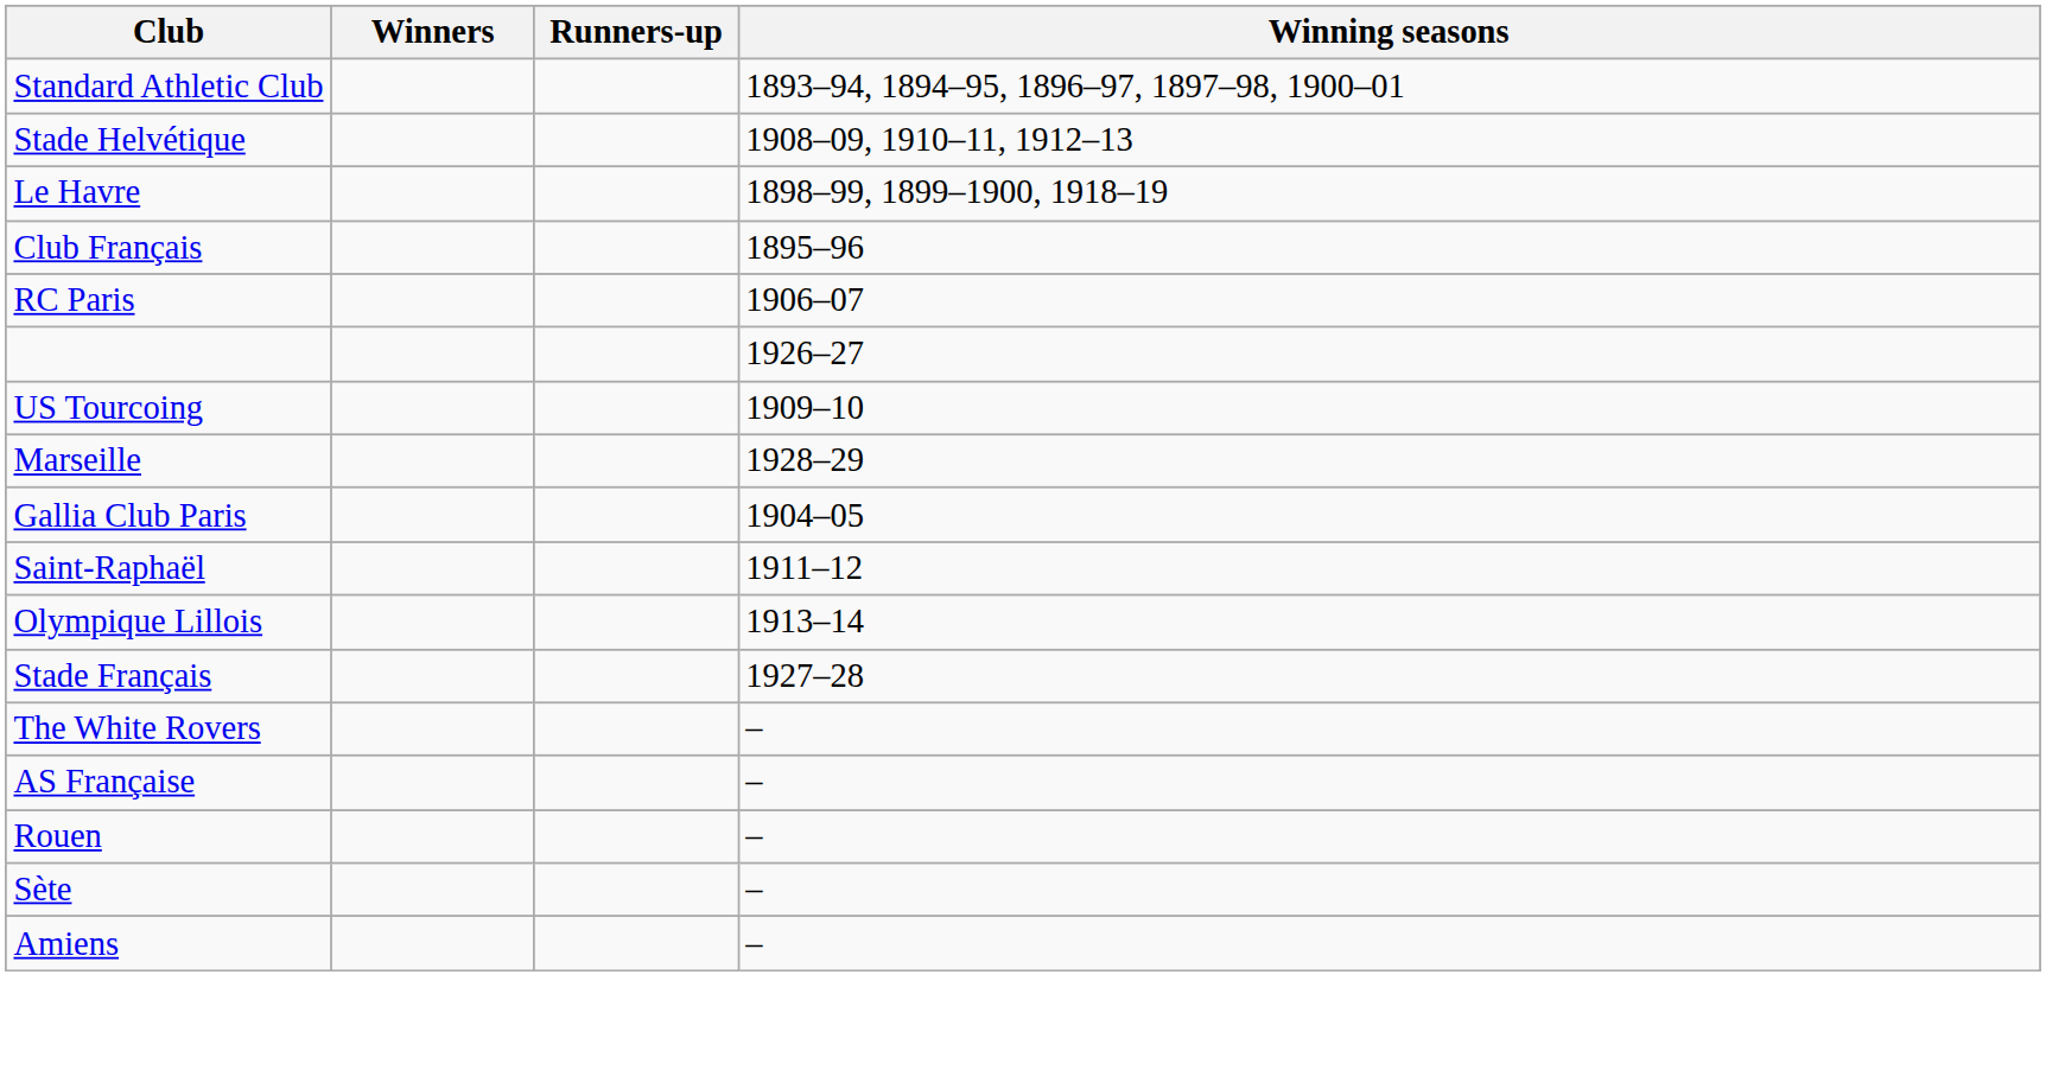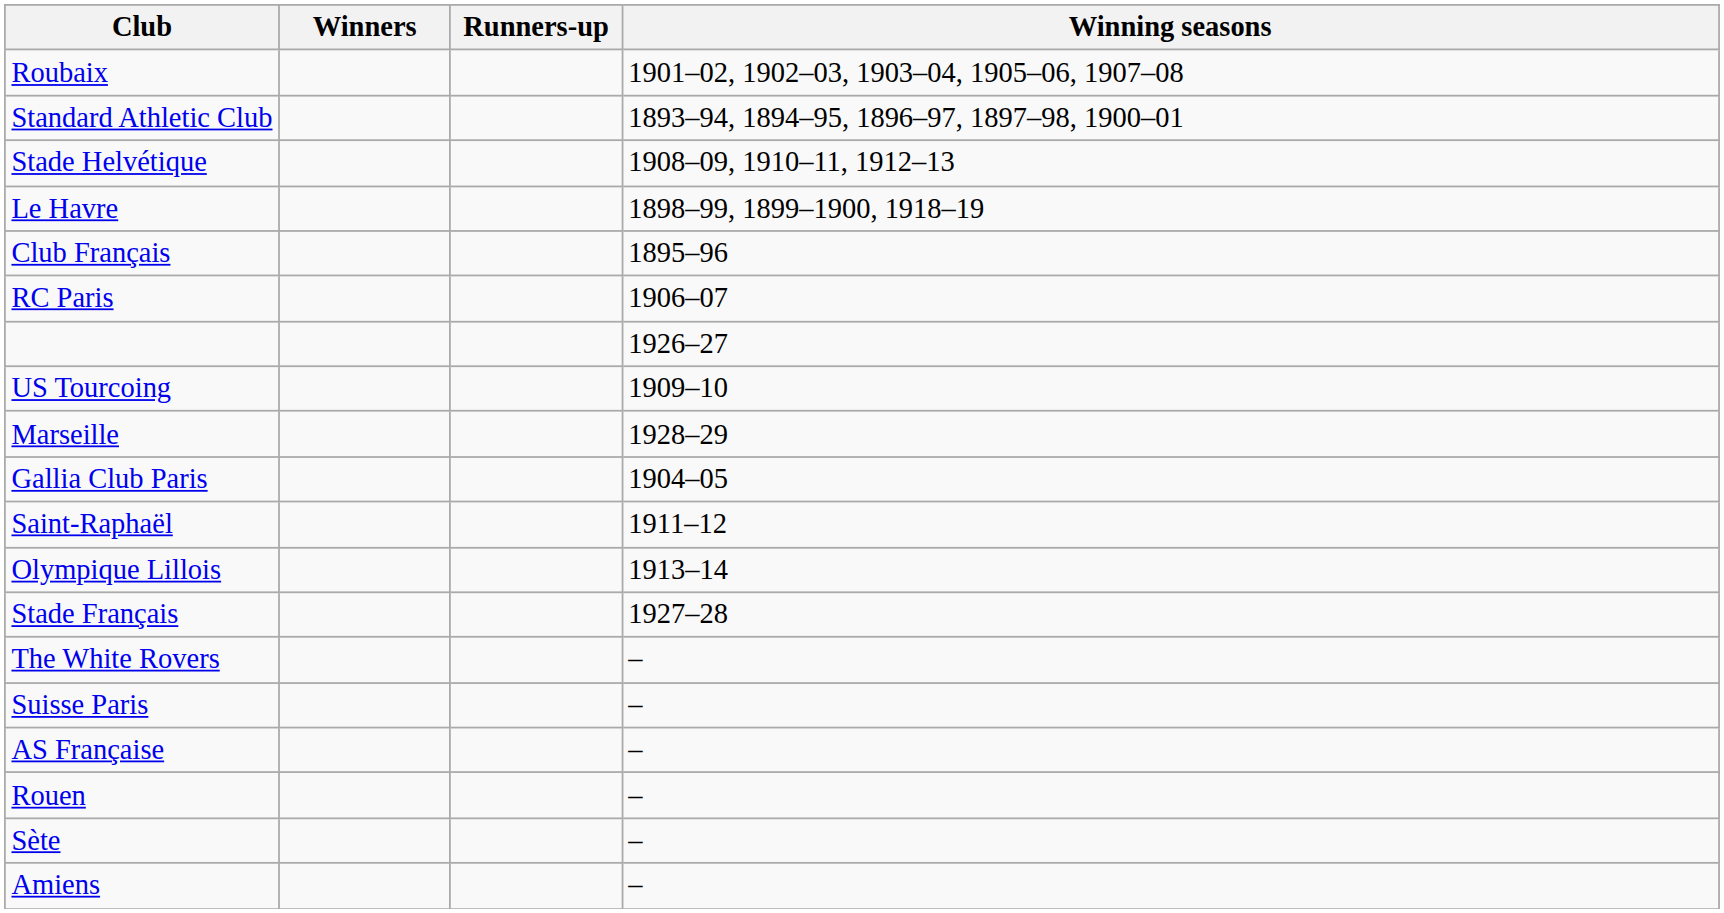 <table class= "wikitable sortable" style="text-align: left;">
 <tr>
 <th style="width:16%;">Club</th>
 <th style="width:10%;">Winners</th>
 <th style="width:10%;">Runners-up</th>
 <th>Winning seasons</th>
+</tr>
+<tr>
+<td><a href='#'>Roubaix</a></td>
+<td></td>
+<td></td>
+<td>1901–02, 1902–03, 1903–04, 1905–06, 1907–08</td>
 </tr>
 <tr>
 <td><a href='#'>Standard Athletic Club</a></td>
 <td></td>
 <td></td>
 <td>1893–94, 1894–95, 1896–97, 1897–98, 1900–01</td>
 </tr>
 <tr>
 <td><a href='#'>Stade Helvétique</a></td>
 <td></td>
 <td></td>
 <td>1908–09, 1910–11, 1912–13</td>
 </tr>
 <tr>
 <td><a href='#'>Le Havre</a></td>
 <td></td>
 <td></td>
 <td>1898–99, 1899–1900, 1918–19</td>
 </tr>
 <tr>
 <td><a href='#'>Club Français</a></td>
 <td></td>
 <td></td>
 <td>1895–96</td>
 </tr>
 <tr>
 <td><a href='#'>RC Paris</a></td>
 <td></td>
 <td></td>
 <td>1906–07</td>
 </tr>
 <tr>
 <td></td>
 <td></td>
 <td></td>
 <td>1926–27</td>
 </tr>
 <tr>
 <td><a href='#'>US Tourcoing</a></td>
 <td></td>
 <td></td>
 <td>1909–10</td>
 </tr>
 <tr>
 <td><a href='#'>Marseille</a></td>
 <td></td>
 <td></td>
 <td>1928–29</td>
 </tr>
 <tr>
 <td><a href='#'>Gallia Club Paris</a></td>
 <td></td>
 <td></td>
 <td>1904–05</td>
 </tr>
 <tr>
 <td><a href='#'>Saint-Raphaël</a></td>
 <td></td>
 <td></td>
 <td>1911–12</td>
 </tr>
 <tr>
 <td><a href='#'>Olympique Lillois</a></td>
 <td></td>
 <td></td>
 <td>1913–14</td>
 </tr>
 <tr>
 <td><a href='#'>Stade Français</a></td>
 <td></td>
 <td></td>
 <td>1927–28</td>
 </tr>
 <tr>
 <td><a href='#'>The White Rovers</a></td>
 <td></td>
 <td></td>
 <td>–</td>
 </tr>
 <tr>
+<td><a href='#'>Suisse Paris</a></td>
+<td></td>
+<td></td>
+<td>–</td>
+</tr>
+<tr>
 <td><a href='#'>AS Française</a></td>
 <td></td>
 <td></td>
 <td>–</td>
 </tr>
 <tr>
 <td><a href='#'>Rouen</a></td>
 <td></td>
 <td></td>
 <td>–</td>
 </tr>
 <tr>
 <td><a href='#'>Sète</a></td>
 <td></td>
 <td></td>
 <td>–</td>
 </tr>
 <tr>
 <td><a href='#'>Amiens</a></td>
 <td></td>
 <td></td>
 <td>–</td>
 </tr>
 </table>
